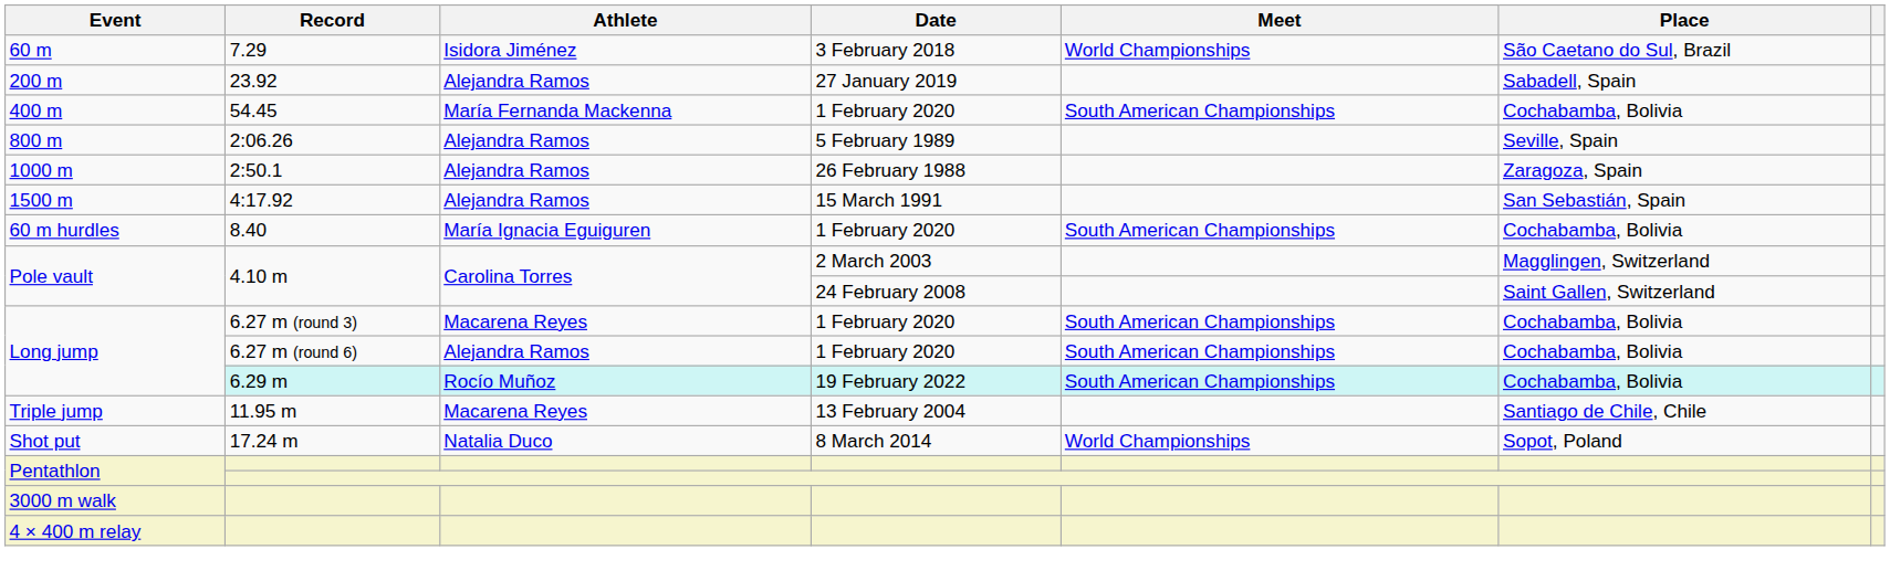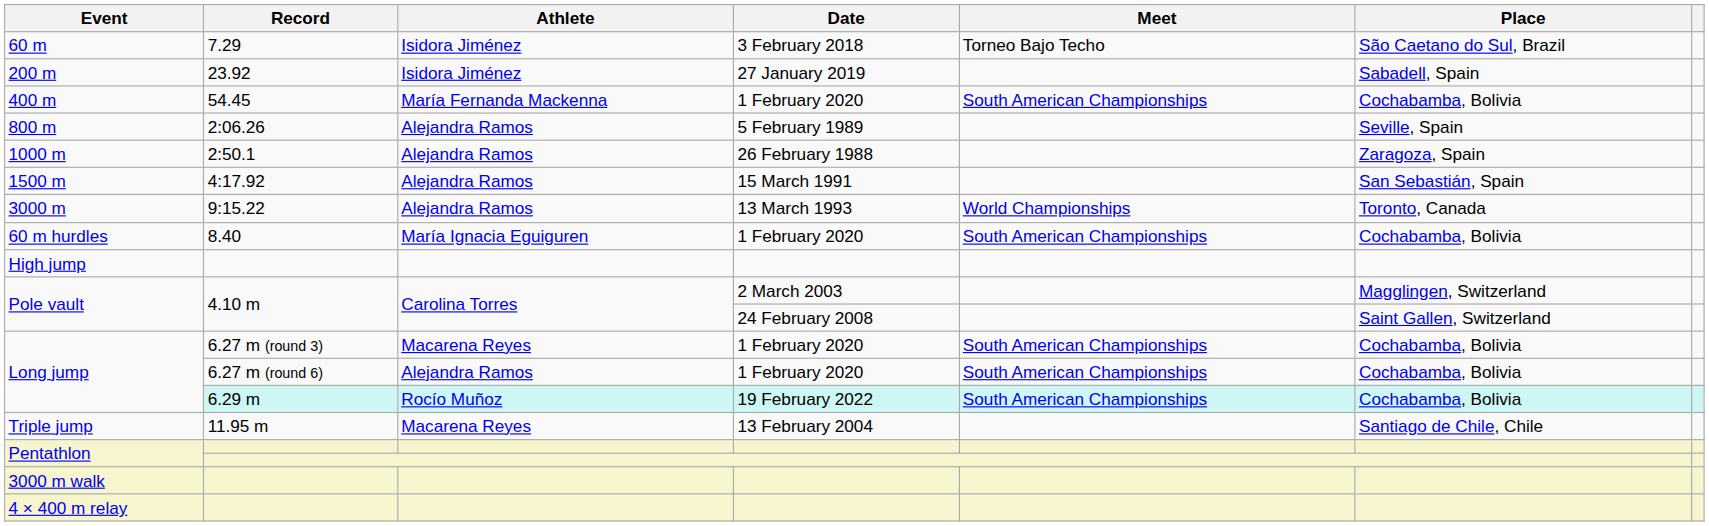 <table class="wikitable" style="font-size:95%; width: 95%;">
 <tr>
 <th>Event</th>
 <th>Record</th>
 <th>Athlete</th>
 <th>Date</th>
 <th>Meet</th>
 <th>Place</th>
 <th></th>
 </tr>
 <tr>
 <td><a href='#'>60 m</a></td>
 <td>7.29</td>
 <td><a href='#'>Isidora Jiménez</a></td>
 <td>3 February 2018</td>
-<td><a href='#'>World Championships</a></td>
+<td>Torneo Bajo Techo</td>
 <td><a href='#'>São Caetano do Sul</a>, Brazil</td>
 <td></td>
 </tr>
 <tr>
 <td><a href='#'>200 m</a></td>
 <td>23.92</td>
-<td><a href='#'>Alejandra Ramos</a></td>
+<td><a href='#'>Isidora Jiménez</a></td>
 <td>27 January 2019</td>
 <td></td>
 <td><a href='#'>Sabadell</a>, Spain</td>
 <td></td>
 </tr>
 <tr>
 <td><a href='#'>400 m</a></td>
 <td>54.45 </td>
 <td><a href='#'>María Fernanda Mackenna</a></td>
 <td>1 February 2020</td>
 <td><a href='#'>South American Championships</a></td>
 <td><a href='#'>Cochabamba</a>, Bolivia</td>
 <td></td>
 </tr>
 <tr>
 <td><a href='#'>800 m</a></td>
 <td>2:06.26</td>
 <td><a href='#'>Alejandra Ramos</a></td>
 <td>5 February 1989</td>
 <td></td>
 <td><a href='#'>Seville</a>, Spain</td>
 <td></td>
 </tr>
 <tr>
 <td><a href='#'>1000 m</a></td>
 <td>2:50.1</td>
 <td><a href='#'>Alejandra Ramos</a></td>
 <td>26 February 1988</td>
 <td></td>
 <td><a href='#'>Zaragoza</a>, Spain</td>
 <td></td>
 </tr>
 <tr>
 <td><a href='#'>1500 m</a></td>
 <td>4:17.92</td>
 <td><a href='#'>Alejandra Ramos</a></td>
 <td>15 March 1991</td>
 <td></td>
 <td><a href='#'>San Sebastián</a>, Spain</td>
 <td></td>
 </tr>
 <tr>
+<td><a href='#'>3000 m</a></td>
+<td>9:15.22</td>
+<td><a href='#'>Alejandra Ramos</a></td>
+<td>13 March 1993</td>
+<td><a href='#'>World Championships</a></td>
+<td><a href='#'>Toronto</a>, Canada</td>
+<td></td>
+</tr>
+<tr>
 <td><a href='#'>60 m hurdles</a></td>
 <td>8.40 </td>
 <td><a href='#'>María Ignacia Eguiguren</a></td>
 <td>1 February 2020</td>
 <td><a href='#'>South American Championships</a></td>
 <td><a href='#'>Cochabamba</a>, Bolivia</td>
+<td></td>
+</tr>
+<tr>
+<td><a href='#'>High jump</a></td>
+<td></td>
+<td></td>
+<td></td>
+<td></td>
+<td></td>
 <td></td>
 </tr>
 <tr>
 <td rowspan=2><a href='#'>Pole vault</a></td>
 <td rowspan=2>4.10 m</td>
 <td rowspan=2><a href='#'>Carolina Torres</a></td>
 <td>2 March 2003</td>
 <td></td>
 <td><a href='#'>Magglingen</a>, Switzerland</td>
 <td></td>
 </tr>
 <tr>
 <td>24 February 2008</td>
 <td></td>
 <td><a href='#'>Saint Gallen</a>, Switzerland</td>
 <td></td>
 </tr>
 <tr>
 <td rowspan=3><a href='#'>Long jump</a></td>
 <td>6.27 m  <small>(round 3)</small></td>
 <td><a href='#'>Macarena Reyes</a></td>
 <td>1 February 2020</td>
 <td><a href='#'>South American Championships</a></td>
 <td><a href='#'>Cochabamba</a>, Bolivia</td>
 <td></td>
 </tr>
 <tr>
 <td>6.27 m  <small>(round 6)</small></td>
 <td><a href='#'>Alejandra Ramos</a></td>
 <td>1 February 2020</td>
 <td><a href='#'>South American Championships</a></td>
 <td><a href='#'>Cochabamba</a>, Bolivia</td>
 <td></td>
 </tr>
 <tr bgcolor=#CEF6F5>
 <td>6.29 m </td>
 <td><a href='#'>Rocío Muñoz</a></td>
 <td>19 February 2022</td>
 <td><a href='#'>South American Championships</a></td>
 <td><a href='#'>Cochabamba</a>, Bolivia</td>
 <td></td>
 </tr>
 <tr>
 <td><a href='#'>Triple jump</a></td>
 <td>11.95 m</td>
 <td><a href='#'>Macarena Reyes</a></td>
 <td>13 February 2004</td>
 <td></td>
 <td><a href='#'>Santiago de Chile</a>, Chile</td>
 <td></td>
 </tr>
-<tr>
-<td><a href='#'>Shot put</a></td>
-<td>17.24 m</td>
-<td><a href='#'>Natalia Duco</a></td>
-<td>8 March 2014</td>
-<td><a href='#'>World Championships</a></td>
-<td><a href='#'>Sopot</a>, Poland</td>
-<td></td>
-</tr>
 <tr style="background:#f6F5CE;">
 <td rowspan=2><a href='#'>Pentathlon</a></td>
 <td></td>
 <td></td>
 <td></td>
 <td></td>
 <td></td>
 <td></td>
 </tr>
 <tr style="background:#f6F5CE;">
 <td colspan=5></td>
 <td></td>
 </tr>
 <tr style="background:#f6F5CE;">
 <td><a href='#'>3000 m walk</a></td>
 <td></td>
 <td></td>
 <td></td>
 <td></td>
 <td></td>
 <td></td>
 </tr>
 <tr style="background:#f6F5CE;">
 <td><a href='#'>4 × 400 m relay</a></td>
 <td></td>
 <td></td>
 <td></td>
 <td></td>
 <td></td>
 <td></td>
 </tr>
 </table>
